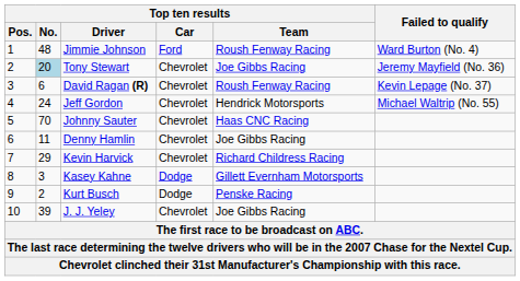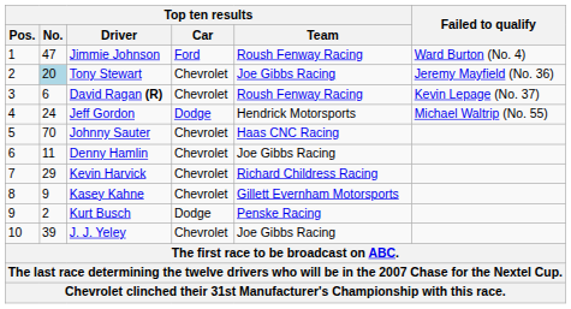 <table class="wikitable">
 <tr>
 <th colspan=5>Top ten results</th>
 <th rowspan=2>Failed to qualify</th>
 </tr>
 <tr>
 <th>Pos.</th>
 <th>No.</th>
 <th>Driver</th>
 <th>Car</th>
 <th>Team</th>
 </tr>
 <tr>
 <td>1</td>
-<td>48</td>
+<td>47</td>
 <td><a href='#'>Jimmie Johnson</a></td>
 <td><a href='#'>Ford</a></td>
 <td><a href='#'>Roush Fenway Racing</a></td>
 <td><a href='#'>Ward Burton</a> (No. 4)</td>
 </tr>
 <tr>
 <td>2</td>
 <td style="background: lightblue;">20</td>
 <td><a href='#'>Tony Stewart</a></td>
 <td>Chevrolet</td>
 <td><a href='#'>Joe Gibbs Racing</a></td>
 <td><a href='#'>Jeremy Mayfield</a> (No. 36)</td>
 </tr>
 <tr>
 <td>3</td>
 <td>6</td>
 <td><a href='#'>David Ragan</a> <strong>(R)</strong></td>
 <td>Chevrolet</td>
 <td><a href='#'>Roush Fenway Racing</a></td>
 <td><a href='#'>Kevin Lepage</a> (No. 37)</td>
 </tr>
 <tr>
 <td>4</td>
 <td>24</td>
 <td><a href='#'>Jeff Gordon</a></td>
-<td>Chevrolet</td>
+<td><a href='#'>Dodge</a></td>
 <td>Hendrick Motorsports</td>
 <td><a href='#'>Michael Waltrip</a> (No. 55)</td>
 </tr>
 <tr>
 <td>5</td>
 <td>70</td>
 <td><a href='#'>Johnny Sauter</a></td>
 <td>Chevrolet</td>
 <td><a href='#'>Haas CNC Racing</a></td>
 <td></td>
 </tr>
 <tr>
 <td>6</td>
 <td>11</td>
 <td><a href='#'>Denny Hamlin</a></td>
 <td>Chevrolet</td>
 <td>Joe Gibbs Racing</td>
 <td></td>
 </tr>
 <tr>
 <td>7</td>
 <td>29</td>
 <td><a href='#'>Kevin Harvick</a></td>
 <td>Chevrolet</td>
 <td><a href='#'>Richard Childress Racing</a></td>
 <td></td>
 </tr>
 <tr>
 <td>8</td>
-<td>3</td>
+<td>9</td>
 <td><a href='#'>Kasey Kahne</a></td>
-<td><a href='#'>Dodge</a></td>
+<td>Chevrolet</td>
 <td><a href='#'>Gillett Evernham Motorsports</a></td>
 <td></td>
 </tr>
 <tr>
 <td>9</td>
 <td>2</td>
 <td><a href='#'>Kurt Busch</a></td>
 <td>Dodge</td>
 <td><a href='#'>Penske Racing</a></td>
 <td></td>
 </tr>
 <tr>
 <td>10</td>
 <td>39</td>
 <td><a href='#'>J. J. Yeley</a></td>
 <td>Chevrolet</td>
 <td>Joe Gibbs Racing</td>
 <td></td>
 </tr>
 <tr>
 <th colspan=6>The first race to be broadcast on <a href='#'>ABC</a>.</th>
 </tr>
 <tr>
 <th colspan=6>The last race determining the twelve drivers who will be in the 2007 Chase for the Nextel Cup.</th>
 </tr>
 <tr>
 <th colspan=6>Chevrolet clinched their 31st Manufacturer's Championship with this race.</th>
 </tr>
 </table>
